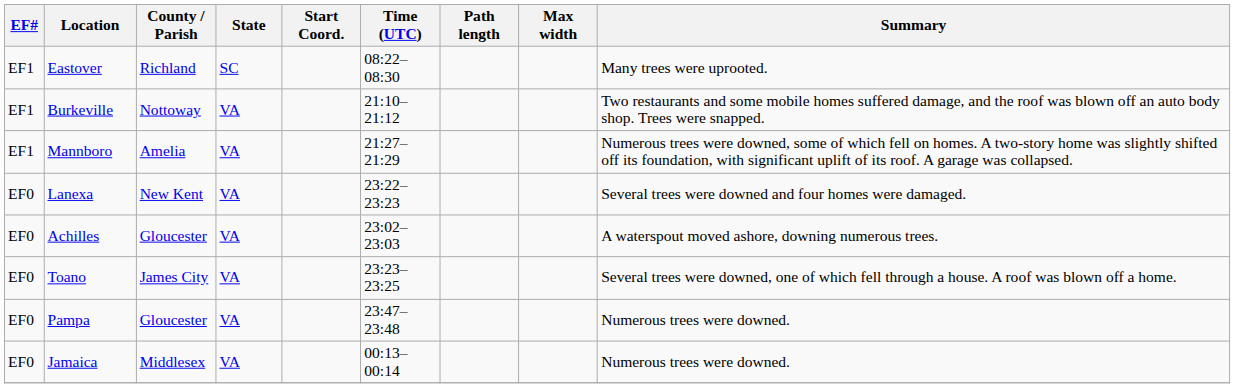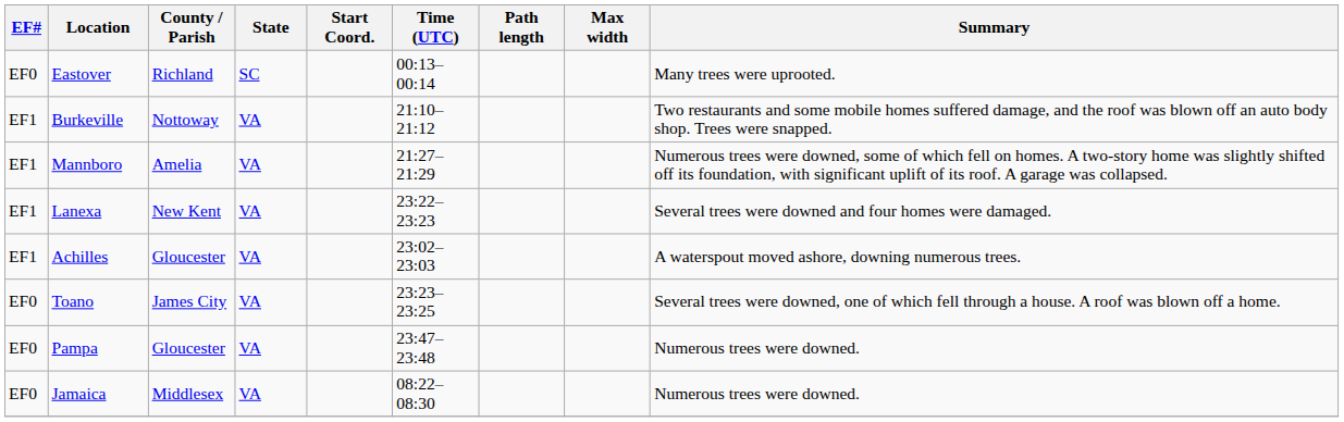 <table class="wikitable sortable" style="width:100%;">
 <tr>
 <th scope="col" style="width:3%; text-align:center;"><a href='#'>EF#</a></th>
 <th scope="col" style="width:7%; text-align:center;" class="unsortable">Location</th>
 <th scope="col" style="width:6%; text-align:center;" class="unsortable">County / Parish</th>
 <th scope="col" style="width:5%; text-align:center;">State</th>
 <th scope="col" style="width:6%; text-align:center;">Start Coord.</th>
 <th scope="col" style="width:6%; text-align:center;">Time (<a href='#'>UTC</a>)</th>
 <th scope="col" style="width:6%; text-align:center;">Path length</th>
 <th scope="col" style="width:6%; text-align:center;">Max width</th>
 <th scope="col" class="unsortable" style="width:48%; text-align:center;">Summary</th>
 </tr>
 <tr>
-<td bgcolor=>EF1</td>
+<td bgcolor=>EF0</td>
 <td><a href='#'>Eastover</a></td>
 <td><a href='#'>Richland</a></td>
 <td><a href='#'>SC</a></td>
 <td></td>
-<td>08:22–08:30</td>
+<td>00:13–00:14</td>
 <td></td>
 <td></td>
 <td>Many trees were uprooted.</td>
 </tr>
 <tr>
 <td bgcolor=>EF1</td>
 <td><a href='#'>Burkeville</a></td>
 <td><a href='#'>Nottoway</a></td>
 <td><a href='#'>VA</a></td>
 <td></td>
 <td>21:10–21:12</td>
 <td></td>
 <td></td>
 <td>Two restaurants and some mobile homes suffered damage, and the roof was blown off an auto body shop. Trees were snapped.</td>
 </tr>
 <tr>
 <td bgcolor=>EF1</td>
 <td><a href='#'>Mannboro</a></td>
 <td><a href='#'>Amelia</a></td>
 <td><a href='#'>VA</a></td>
 <td></td>
 <td>21:27–21:29</td>
 <td></td>
 <td></td>
 <td>Numerous trees were downed, some of which fell on homes. A two-story home was slightly shifted off its foundation, with significant uplift of its roof. A garage was collapsed.</td>
 </tr>
 <tr>
-<td bgcolor=>EF0</td>
+<td bgcolor=>EF1</td>
 <td><a href='#'>Lanexa</a></td>
 <td><a href='#'>New Kent</a></td>
 <td><a href='#'>VA</a></td>
 <td></td>
 <td>23:22–23:23</td>
 <td></td>
 <td></td>
 <td>Several trees were downed and four homes were damaged.</td>
 </tr>
 <tr>
-<td bgcolor=>EF0</td>
+<td bgcolor=>EF1</td>
 <td><a href='#'>Achilles</a></td>
 <td><a href='#'>Gloucester</a></td>
 <td><a href='#'>VA</a></td>
 <td></td>
 <td>23:02–23:03</td>
 <td></td>
 <td></td>
 <td>A waterspout moved ashore, downing numerous trees.</td>
 </tr>
 <tr>
 <td bgcolor=>EF0</td>
 <td><a href='#'>Toano</a></td>
 <td><a href='#'>James City</a></td>
 <td><a href='#'>VA</a></td>
 <td></td>
 <td>23:23–23:25</td>
 <td></td>
 <td></td>
 <td>Several trees were downed, one of which fell through a house. A roof was blown off a home.</td>
 </tr>
 <tr>
 <td bgcolor=>EF0</td>
 <td><a href='#'>Pampa</a></td>
 <td><a href='#'>Gloucester</a></td>
 <td><a href='#'>VA</a></td>
 <td></td>
 <td>23:47–23:48</td>
 <td></td>
 <td></td>
 <td>Numerous trees were downed.</td>
 </tr>
 <tr>
 <td bgcolor=>EF0</td>
 <td><a href='#'>Jamaica</a></td>
 <td><a href='#'>Middlesex</a></td>
 <td><a href='#'>VA</a></td>
 <td></td>
-<td>00:13–00:14</td>
+<td>08:22–08:30</td>
 <td></td>
 <td></td>
 <td>Numerous trees were downed.</td>
 </tr>
 <tr>
 </tr>
 </table>
